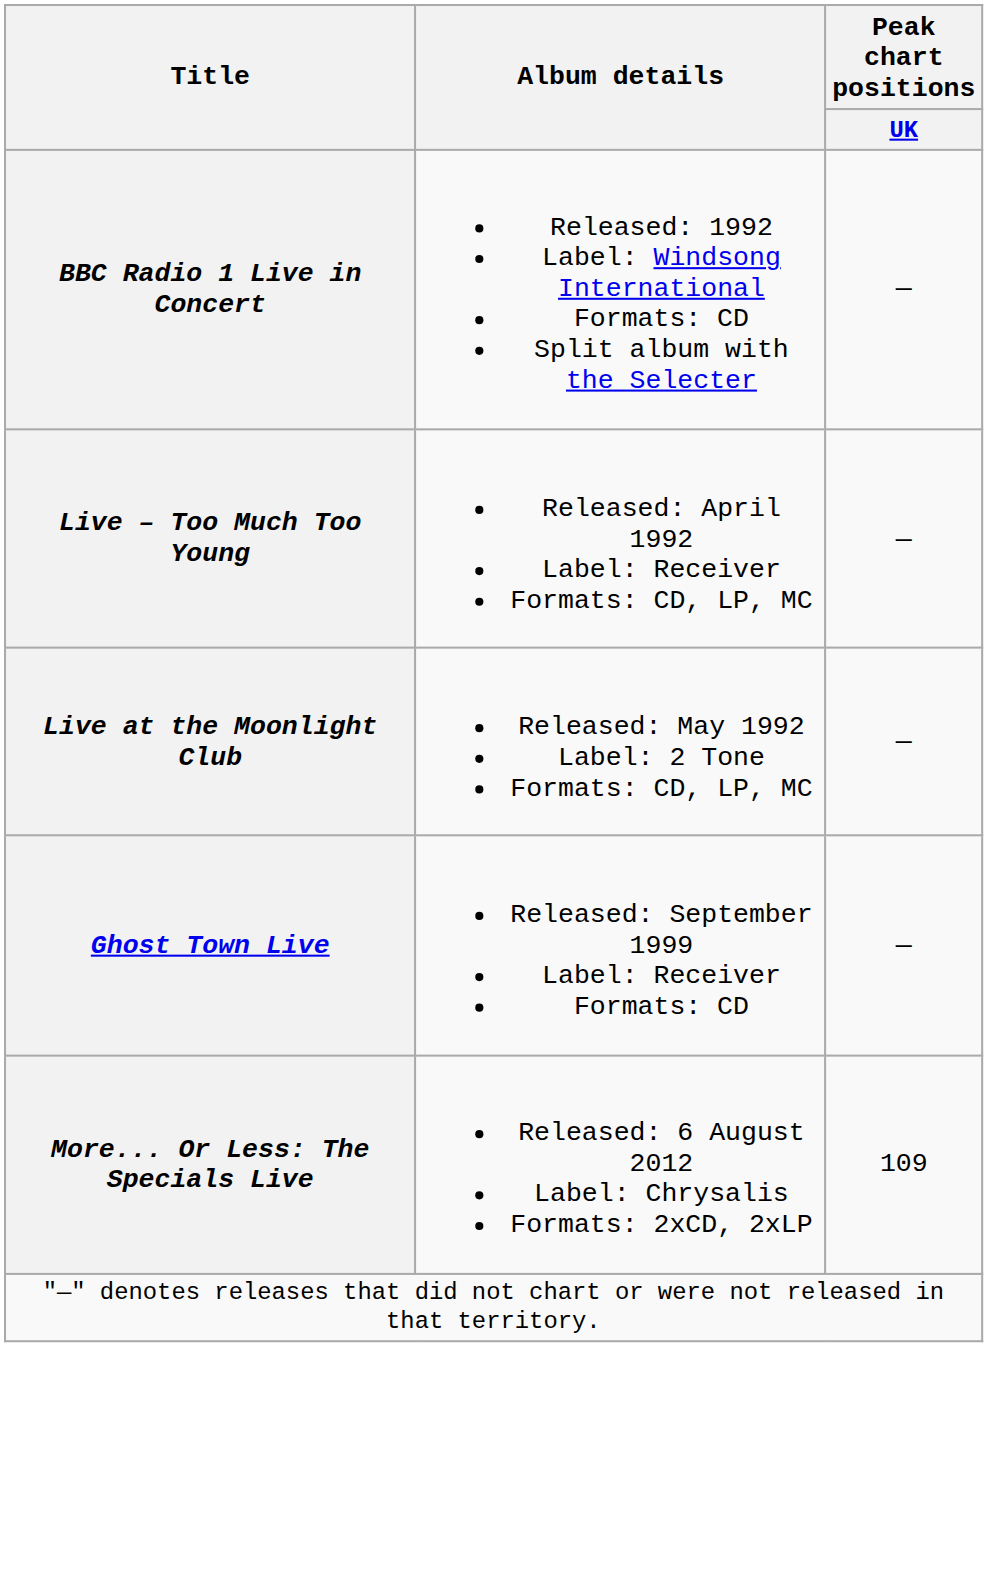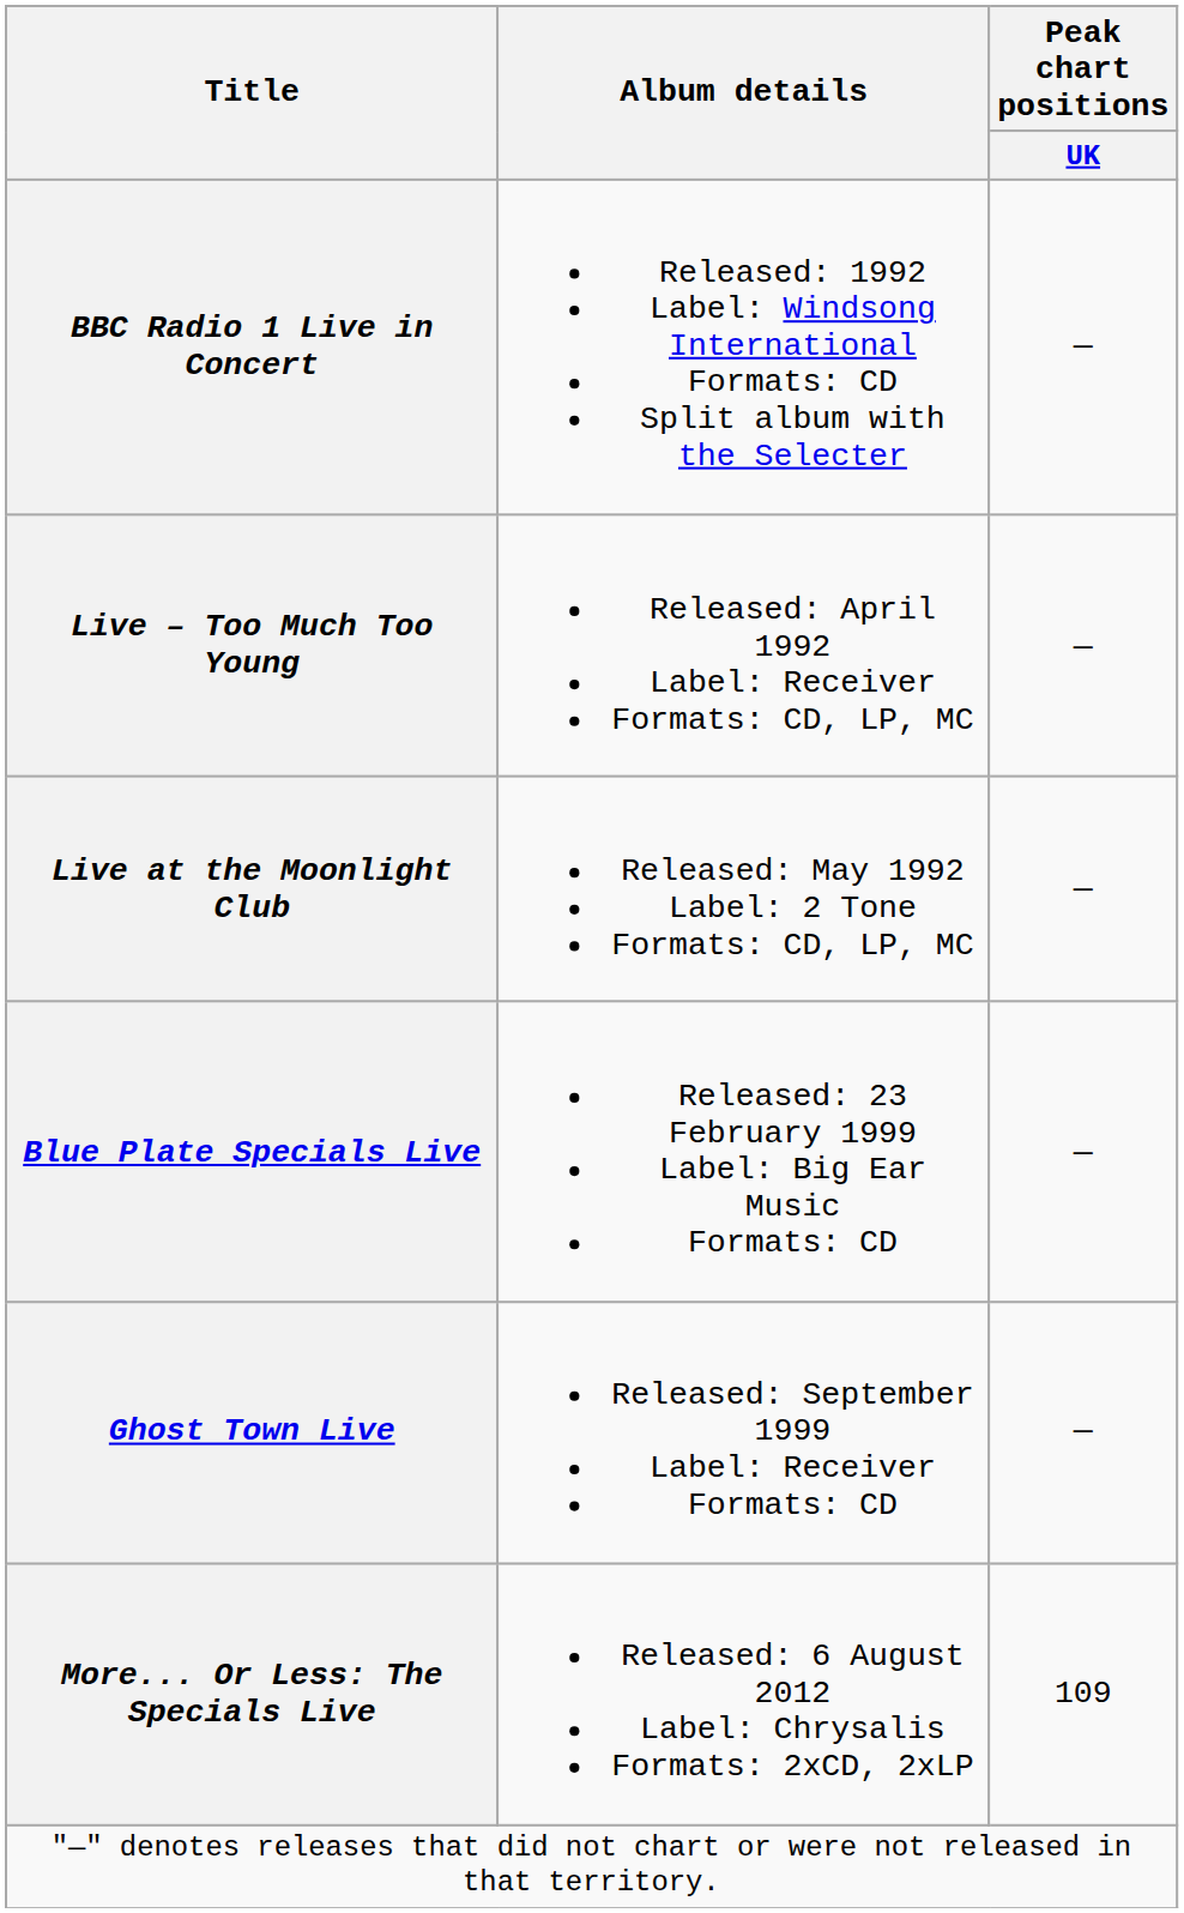 <table class="wikitable plainrowheaders" style="text-align:center;">
 <tr>
 <th rowspan="2" scope="col" style="width:15em;">Title</th>
 <th rowspan="2" scope="col" style="width:15em;">Album details</th>
 <th>Peak chart positions</th>
 </tr>
 <tr>
 <th scope="col" style="width:2em;font-size:90%;"><a href='#'>UK</a><br></th>
 </tr>
 <tr>
 <th scope="row"><em>BBC Radio 1 Live in Concert</em></th>
 <td><br><ul><li>Released: 1992</li><li>Label: <a href='#'>Windsong International</a></li><li>Formats: CD</li><li>Split album with <a href='#'>the Selecter</a></li></ul></td>
 <td>—</td>
 </tr>
 <tr>
 <th scope="row"><em>Live – Too Much Too Young</em></th>
 <td><br><ul><li>Released: April 1992</li><li>Label: Receiver</li><li>Formats: CD, LP, MC</li></ul></td>
 <td>—</td>
 </tr>
 <tr>
 <th scope="row"><em>Live at the Moonlight Club</em></th>
 <td><br><ul><li>Released: May 1992</li><li>Label: 2 Tone</li><li>Formats: CD, LP, MC</li></ul></td>
 <td>—</td>
 </tr>
 <tr>
+<th scope="row"><em><a href='#'>Blue Plate Specials Live</a></em></th>
+<td><br><ul><li>Released: 23 February 1999</li><li>Label: Big Ear Music</li><li>Formats: CD</li></ul></td>
+<td>—</td>
+</tr>
+<tr>
 <th scope="row"><em><a href='#'>Ghost Town Live</a></em></th>
 <td><br><ul><li>Released: September 1999</li><li>Label: Receiver</li><li>Formats: CD</li></ul></td>
 <td>—</td>
 </tr>
 <tr>
 <th scope="row"><em>More... Or Less: The Specials Live</em></th>
 <td><br><ul><li>Released: 6 August 2012</li><li>Label: Chrysalis</li><li>Formats: 2xCD, 2xLP</li></ul></td>
 <td>109</td>
 </tr>
 <tr>
 <td colspan="3" style="font-size:90%">"—" denotes releases that did not chart or were not released in that territory.</td>
 </tr>
 </table>
